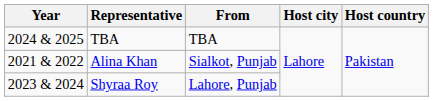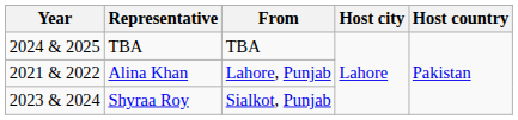 <table class="wikitable">
 <tr>
 <th>Year</th>
 <th>Representative</th>
 <th>From</th>
 <th>Host city</th>
 <th>Host country</th>
 </tr>
 <tr>
 <td>2024 & 2025</td>
 <td>TBA</td>
 <td>TBA</td>
 <td rowspan=3><a href='#'>Lahore</a></td>
 <td rowspan=3><a href='#'>Pakistan</a></td>
 </tr>
 <tr>
 <td>2021 & 2022</td>
 <td><a href='#'>Alina Khan</a></td>
-<td><a href='#'>Sialkot</a>, <a href='#'>Punjab</a></td>
+<td><a href='#'>Lahore</a>, <a href='#'>Punjab</a></td>
 </tr>
 <tr>
 <td>2023 & 2024</td>
 <td><a href='#'>Shyraa Roy</a></td>
-<td><a href='#'>Lahore</a>, <a href='#'>Punjab</a></td>
+<td><a href='#'>Sialkot</a>, <a href='#'>Punjab</a></td>
 </tr>
 </table>
